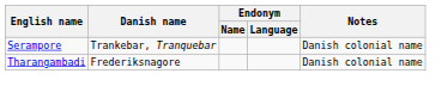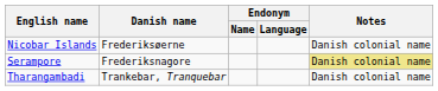 <table class="wikitable sortable mw-collapsible">
 <tr>
 <th rowspan="2">English name</th>
 <th rowspan="2">Danish name</th>
 <th colspan="2">Endonym</th>
 <th rowspan="2">Notes</th>
 </tr>
 <tr>
 <th>Name</th>
 <th>Language</th>
 </tr>
 <tr>
+<td><a href='#'>Nicobar Islands</a></td>
+<td>Frederiksøerne</td>
+<td></td>
+<td></td>
+<td>Danish colonial name</td>
+</tr>
+<tr>
 <td><a href='#'>Serampore</a></td>
+<td>Frederiksnagore</td>
+<td></td>
+<td></td>
+<td style="background: khaki;">Danish colonial name</td>
+</tr>
+<tr>
+<td><a href='#'>Tharangambadi</a></td>
 <td>Trankebar, <em>Tranquebar</em></td>
 <td></td>
 <td></td>
 <td>Danish colonial name</td>
 </tr>
-<tr>
-<td><a href='#'>Tharangambadi</a></td>
-<td>Frederiksnagore</td>
-<td></td>
-<td></td>
-<td>Danish colonial name</td>
-</tr>
 </table>
